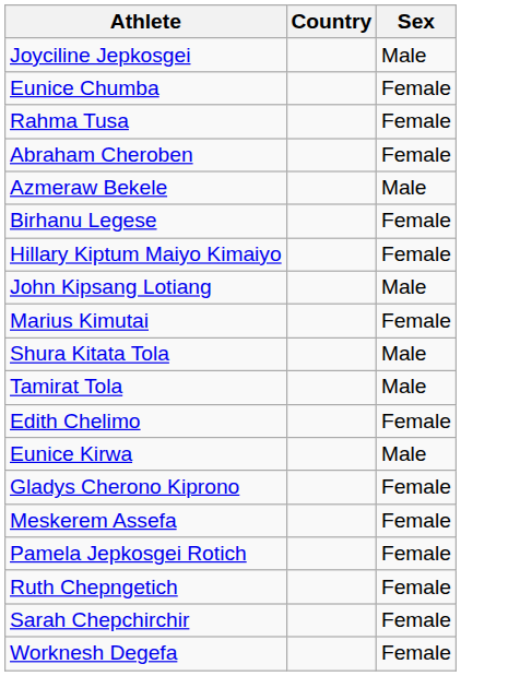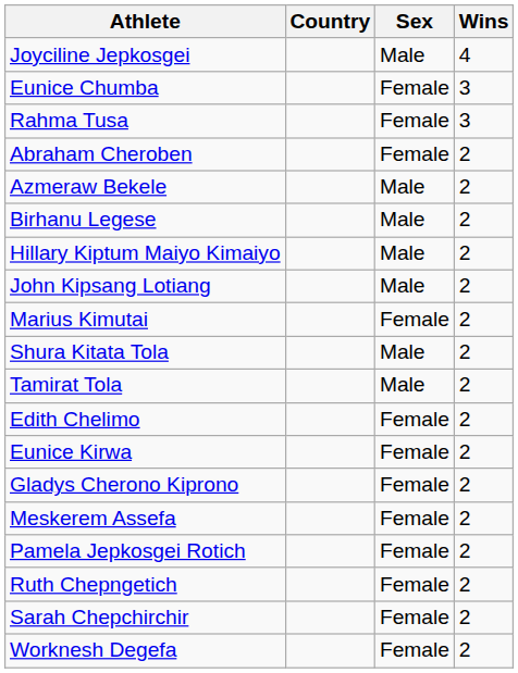 <table class="wikitable sortable">
 <tr>
 <th>Athlete</th>
 <th>Country</th>
 <th>Sex</th>
+<th>Wins</th>
 </tr>
 <tr>
 <td><a href='#'>Joyciline Jepkosgei</a></td>
 <td></td>
 <td>Male</td>
+<td>4</td>
 </tr>
 <tr>
 <td><a href='#'>Eunice Chumba</a></td>
 <td></td>
 <td>Female</td>
+<td>3</td>
 </tr>
 <tr>
 <td><a href='#'>Rahma Tusa</a></td>
 <td></td>
 <td>Female</td>
+<td>3</td>
 </tr>
 <tr>
 <td><a href='#'>Abraham Cheroben</a></td>
 <td></td>
 <td>Female</td>
+<td>2</td>
 </tr>
 <tr>
 <td><a href='#'>Azmeraw Bekele</a></td>
 <td></td>
 <td>Male</td>
+<td>2</td>
 </tr>
 <tr>
 <td><a href='#'>Birhanu Legese</a></td>
 <td></td>
-<td>Female</td>
+<td>Male</td>
+<td>2</td>
 </tr>
 <tr>
 <td><a href='#'>Hillary Kiptum Maiyo Kimaiyo</a></td>
 <td></td>
-<td>Female</td>
+<td>Male</td>
+<td>2</td>
 </tr>
 <tr>
 <td><a href='#'>John Kipsang Lotiang</a></td>
 <td></td>
 <td>Male</td>
+<td>2</td>
 </tr>
 <tr>
 <td><a href='#'>Marius Kimutai</a></td>
 <td></td>
 <td>Female</td>
+<td>2</td>
 </tr>
 <tr>
 <td><a href='#'>Shura Kitata Tola</a></td>
 <td></td>
 <td>Male</td>
+<td>2</td>
 </tr>
 <tr>
 <td><a href='#'>Tamirat Tola</a></td>
 <td></td>
 <td>Male</td>
+<td>2</td>
 </tr>
 <tr>
 <td><a href='#'>Edith Chelimo</a></td>
 <td></td>
 <td>Female</td>
+<td>2</td>
 </tr>
 <tr>
 <td><a href='#'>Eunice Kirwa</a></td>
 <td></td>
-<td>Male</td>
+<td>Female</td>
+<td>2</td>
 </tr>
 <tr>
 <td><a href='#'>Gladys Cherono Kiprono</a></td>
 <td></td>
 <td>Female</td>
+<td>2</td>
 </tr>
 <tr>
 <td><a href='#'>Meskerem Assefa</a></td>
 <td></td>
 <td>Female</td>
+<td>2</td>
 </tr>
 <tr>
 <td><a href='#'>Pamela Jepkosgei Rotich</a></td>
 <td></td>
 <td>Female</td>
+<td>2</td>
 </tr>
 <tr>
 <td><a href='#'>Ruth Chepngetich</a></td>
 <td></td>
 <td>Female</td>
+<td>2</td>
 </tr>
 <tr>
 <td><a href='#'>Sarah Chepchirchir</a></td>
 <td></td>
 <td>Female</td>
+<td>2</td>
 </tr>
 <tr>
 <td><a href='#'>Worknesh Degefa</a></td>
 <td></td>
 <td>Female</td>
+<td>2</td>
 </tr>
 </table>
